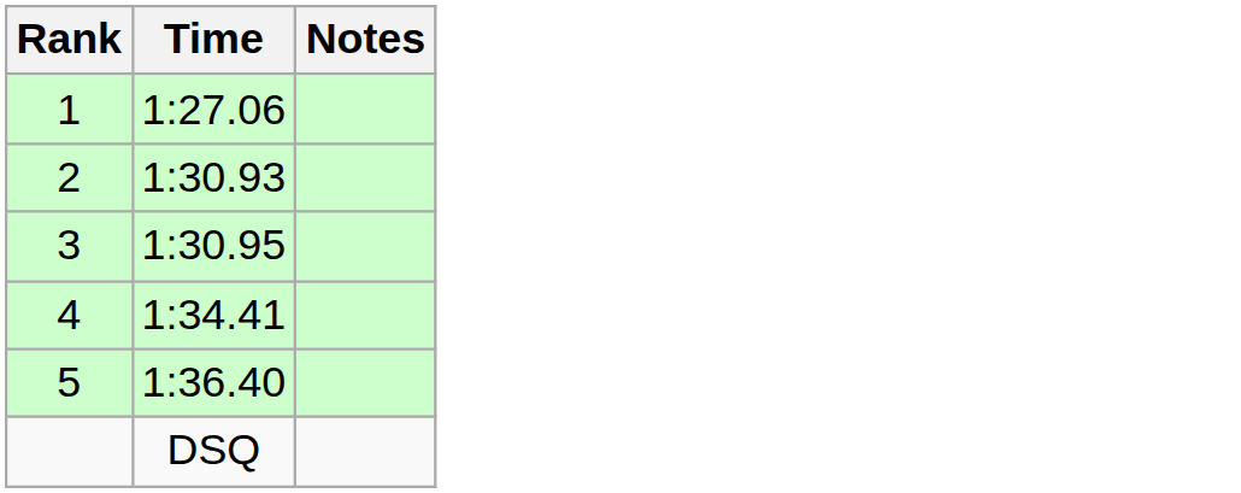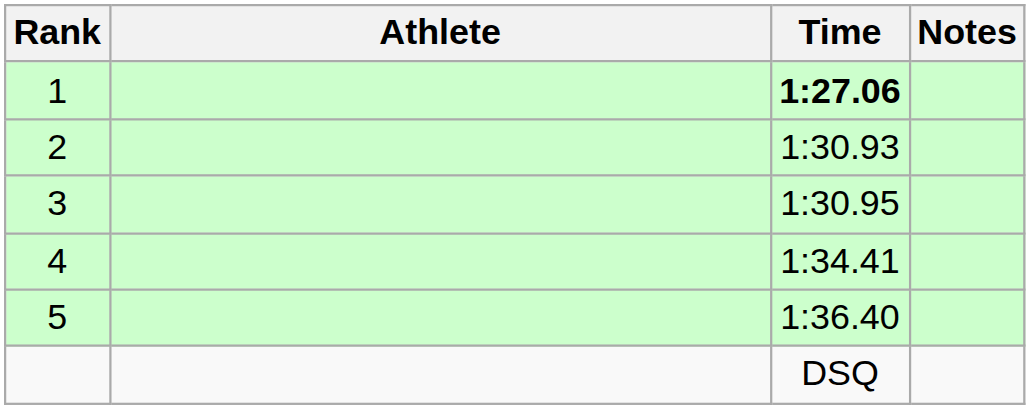 <table class="wikitable" style="text-align:center">
 <tr>
 <th>Rank</th>
+<th Style="width:18em">Athlete</th>
 <th>Time</th>
 <th>Notes</th>
 </tr>
 <tr style="background:#cfc">
 <td>1</td>
-<td>1:27.06</td>
+<td style="text-align:left"></td>
+<td><strong>1:27.06</strong></td>
 <td></td>
 </tr>
 <tr style="background:#cfc">
 <td>2</td>
+<td style="text-align:left"></td>
 <td>1:30.93</td>
 <td></td>
 </tr>
 <tr style="background:#cfc">
 <td>3</td>
+<td style="text-align:left"></td>
 <td>1:30.95</td>
 <td></td>
 </tr>
 <tr style="background:#cfc">
 <td>4</td>
+<td style="text-align:left"></td>
 <td>1:34.41</td>
 <td></td>
 </tr>
 <tr style="background:#cfc">
 <td>5</td>
+<td style="text-align:left"></td>
 <td>1:36.40</td>
 <td></td>
 </tr>
 <tr>
 <td></td>
+<td style="text-align:left"></td>
 <td>DSQ</td>
 <td></td>
 </tr>
 </table>
